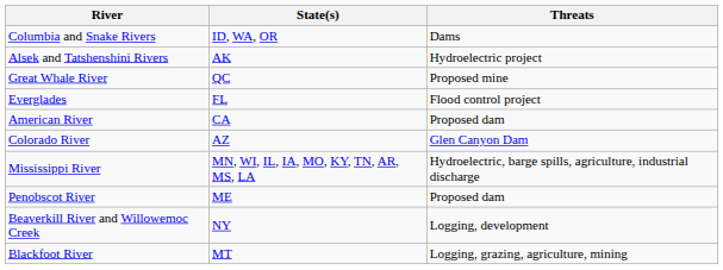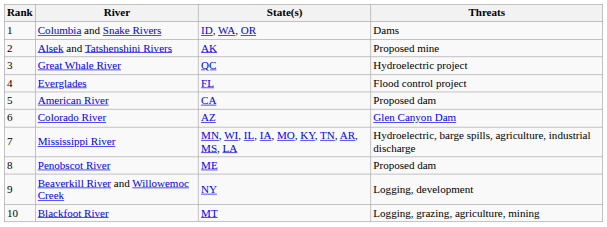 <table class="wikitable sortable">
 <tr>
+<th>Rank</th>
 <th>River</th>
 <th>State(s)</th>
 <th>Threats</th>
 </tr>
 <tr>
+<td>1</td>
 <td><a href='#'>Columbia</a> and <a href='#'>Snake Rivers</a></td>
 <td><a href='#'>ID</a>, <a href='#'>WA</a>, <a href='#'>OR</a></td>
 <td>Dams</td>
 </tr>
 <tr>
+<td>2</td>
 <td><a href='#'>Alsek</a> and <a href='#'>Tatshenshini Rivers</a></td>
 <td><a href='#'>AK</a></td>
+<td>Proposed mine</td>
+</tr>
+<tr>
+<td>3</td>
+<td><a href='#'>Great Whale River</a></td>
+<td><a href='#'>QC</a></td>
 <td>Hydroelectric project</td>
 </tr>
 <tr>
-<td><a href='#'>Great Whale River</a></td>
-<td><a href='#'>QC</a></td>
-<td>Proposed mine</td>
-</tr>
-<tr>
+<td>4</td>
 <td><a href='#'>Everglades</a></td>
 <td><a href='#'>FL</a></td>
 <td>Flood control project</td>
 </tr>
 <tr>
+<td>5</td>
 <td><a href='#'>American River</a></td>
 <td><a href='#'>CA</a></td>
 <td>Proposed dam</td>
 </tr>
 <tr>
+<td>6</td>
 <td><a href='#'>Colorado River</a></td>
 <td><a href='#'>AZ</a></td>
 <td><a href='#'>Glen Canyon Dam</a></td>
 </tr>
 <tr>
+<td>7</td>
 <td><a href='#'>Mississippi River</a></td>
 <td><a href='#'>MN</a>, <a href='#'>WI</a>, <a href='#'>IL</a>, <a href='#'>IA</a>, <a href='#'>MO</a>, <a href='#'>KY</a>, <a href='#'>TN</a>, <a href='#'>AR</a>, <a href='#'>MS</a>, <a href='#'>LA</a></td>
 <td>Hydroelectric, barge spills, agriculture, industrial discharge</td>
 </tr>
 <tr>
+<td>8</td>
 <td><a href='#'>Penobscot River</a></td>
 <td><a href='#'>ME</a></td>
 <td>Proposed dam</td>
 </tr>
 <tr>
+<td>9</td>
 <td><a href='#'>Beaverkill River</a> and <a href='#'>Willowemoc Creek</a></td>
 <td><a href='#'>NY</a></td>
 <td>Logging, development</td>
 </tr>
 <tr>
+<td>10</td>
 <td><a href='#'>Blackfoot River</a></td>
 <td><a href='#'>MT</a></td>
 <td>Logging, grazing, agriculture, mining</td>
 </tr>
 </table>
